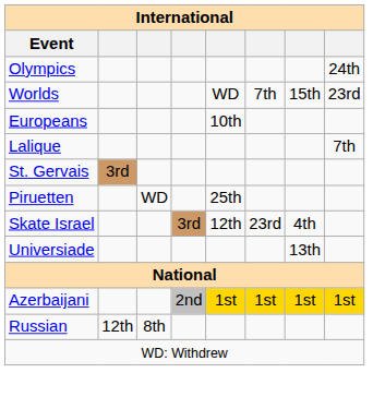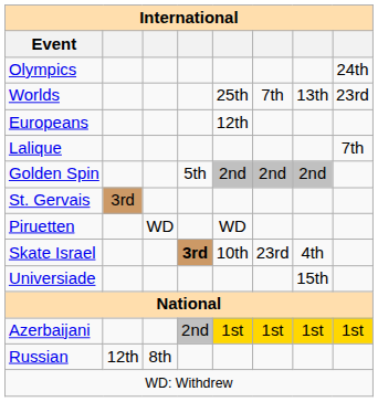 <table class="wikitable" style="text-align:center">
 <tr>
 <th style="background-color: #ffdead; " colspan=8 align=center>International</th>
 </tr>
 <tr>
 <th>Event</th>
 <th></th>
 <th></th>
 <th></th>
 <th></th>
 <th></th>
 <th></th>
 <th></th>
 </tr>
 <tr>
 <td align=left><a href='#'>Olympics</a></td>
 <td></td>
 <td></td>
 <td></td>
 <td></td>
 <td></td>
 <td></td>
 <td>24th</td>
 </tr>
 <tr>
 <td align=left><a href='#'>Worlds</a></td>
 <td></td>
 <td></td>
 <td></td>
-<td>WD</td>
+<td>25th</td>
 <td>7th</td>
-<td>15th</td>
+<td>13th</td>
 <td>23rd</td>
 </tr>
 <tr>
 <td align=left><a href='#'>Europeans</a></td>
 <td></td>
 <td></td>
 <td></td>
-<td>10th</td>
+<td>12th</td>
 <td></td>
 <td></td>
 <td></td>
 </tr>
 <tr>
 <td align=left> <a href='#'>Lalique</a></td>
 <td></td>
 <td></td>
 <td></td>
 <td></td>
 <td></td>
 <td></td>
 <td>7th</td>
+</tr>
+<tr>
+<td align=left><a href='#'>Golden Spin</a></td>
+<td></td>
+<td></td>
+<td>5th</td>
+<td bgcolor=silver>2nd</td>
+<td bgcolor=silver>2nd</td>
+<td bgcolor=silver>2nd</td>
+<td></td>
 </tr>
 <tr>
 <td align=left><a href='#'>St. Gervais</a></td>
 <td bgcolor=cc9966>3rd</td>
 <td></td>
 <td></td>
 <td></td>
 <td></td>
 <td></td>
 <td></td>
 </tr>
 <tr>
 <td align=left><a href='#'>Piruetten</a></td>
 <td></td>
 <td>WD</td>
 <td></td>
-<td>25th</td>
+<td>WD</td>
 <td></td>
 <td></td>
 <td></td>
 </tr>
 <tr>
 <td align=left><a href='#'>Skate Israel</a></td>
 <td></td>
 <td></td>
-<td bgcolor=cc9966>3rd</td>
-<td>12th</td>
+<td bgcolor=cc9966><strong>3rd</strong></td>
+<td>10th</td>
 <td>23rd</td>
 <td>4th</td>
 <td></td>
 </tr>
 <tr>
 <td align=left><a href='#'>Universiade</a></td>
 <td></td>
 <td></td>
 <td></td>
 <td></td>
 <td></td>
-<td>13th</td>
+<td>15th</td>
 <td></td>
 </tr>
 <tr>
 <th style="background-color: #ffdead; " colspan=8 align=center>National</th>
 </tr>
 <tr>
 <td align=left><a href='#'>Azerbaijani</a></td>
 <td></td>
 <td></td>
 <td bgcolor=silver>2nd</td>
 <td bgcolor=gold>1st</td>
 <td bgcolor=gold>1st</td>
 <td bgcolor=gold>1st</td>
 <td bgcolor=gold>1st</td>
 </tr>
 <tr>
 <td align=left><a href='#'>Russian</a></td>
 <td>12th</td>
 <td>8th</td>
 <td></td>
 <td></td>
 <td></td>
 <td></td>
 <td></td>
 </tr>
 <tr>
 <td colspan=8 align=center><small> WD: Withdrew </small></td>
 </tr>
 </table>
